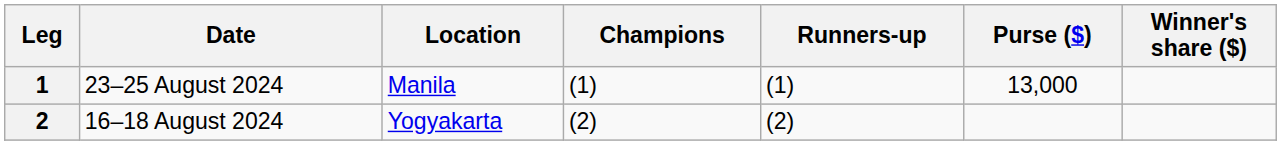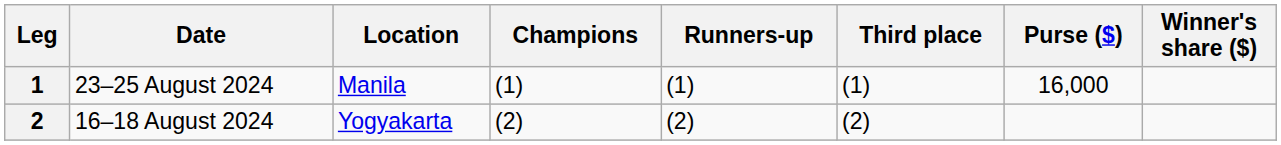 <table class="wikitable" style="width:100%">
 <tr>
 <th>Leg</th>
 <th>Date</th>
 <th>Location</th>
 <th>Champions</th>
 <th>Runners-up</th>
+<th>Third place</th>
 <th>Purse (<a href='#'>$</a>)</th>
 <th>Winner's<br>share ($)</th>
 </tr>
 <tr>
 <th>1</th>
 <td>23–25 August 2024</td>
 <td> <a href='#'>Manila</a></td>
 <td> (1)</td>
 <td> (1)</td>
-<td align=center>13,000</td>
+<td> (1)</td>
+<td align=center>16,000</td>
 <td align=center></td>
 </tr>
 <tr>
 <th>2</th>
 <td>16–18 August 2024</td>
 <td> <a href='#'>Yogyakarta</a></td>
 <td> (2)</td>
 <td> (2)</td>
+<td> (2)</td>
 <td align=center></td>
 <td align=center></td>
 </tr>
 </table>
